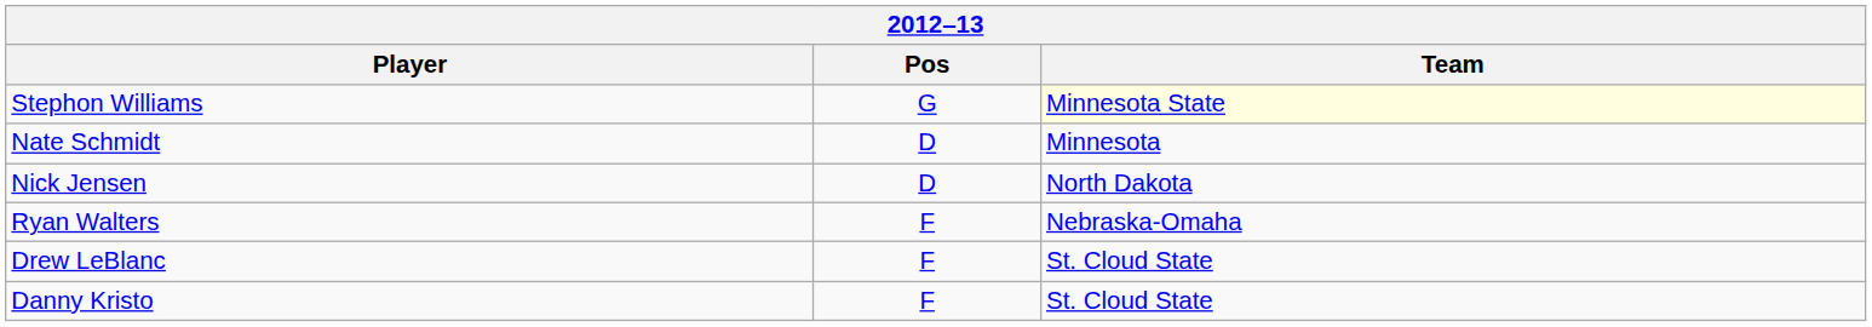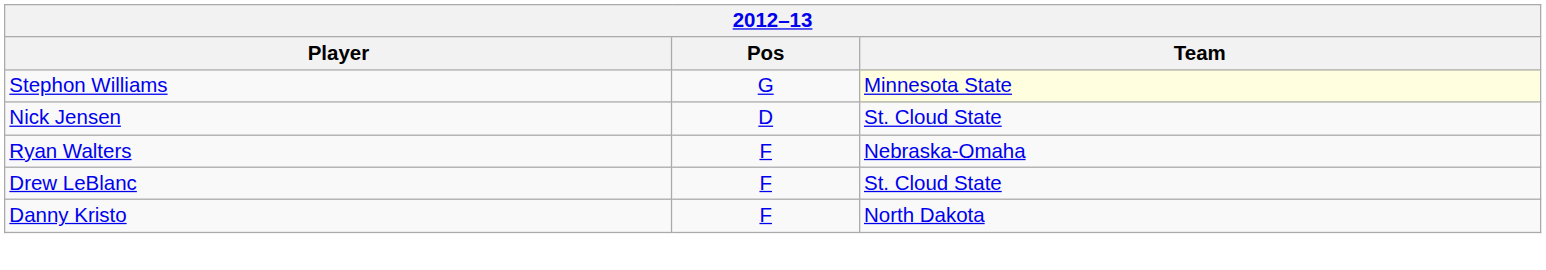 <table class="wikitable" width=95%>
 <tr>
 <th colspan=3><a href='#'>2012–13</a></th>
 </tr>
 <tr>
 <th>Player</th>
 <th>Pos</th>
 <th>Team</th>
 </tr>
 <tr>
 <td><a href='#'>Stephon Williams</a></td>
 <td align=center><a href='#'>G</a></td>
 <td style="background: lightyellow;"><a href='#'>Minnesota State</a></td>
 </tr>
 <tr>
-<td><a href='#'>Nate Schmidt</a></td>
-<td align=center><a href='#'>D</a></td>
-<td><a href='#'>Minnesota</a></td>
-</tr>
-<tr>
 <td><a href='#'>Nick Jensen</a></td>
 <td align=center><a href='#'>D</a></td>
-<td><a href='#'>North Dakota</a></td>
+<td><a href='#'>St. Cloud State</a></td>
 </tr>
 <tr>
 <td><a href='#'>Ryan Walters</a></td>
 <td align=center><a href='#'>F</a></td>
 <td><a href='#'>Nebraska-Omaha</a></td>
 </tr>
 <tr>
 <td><a href='#'>Drew LeBlanc</a></td>
 <td align=center><a href='#'>F</a></td>
 <td><a href='#'>St. Cloud State</a></td>
 </tr>
 <tr>
 <td><a href='#'>Danny Kristo</a></td>
 <td align=center><a href='#'>F</a></td>
-<td><a href='#'>St. Cloud State</a></td>
+<td><a href='#'>North Dakota</a></td>
 </tr>
 </table>
